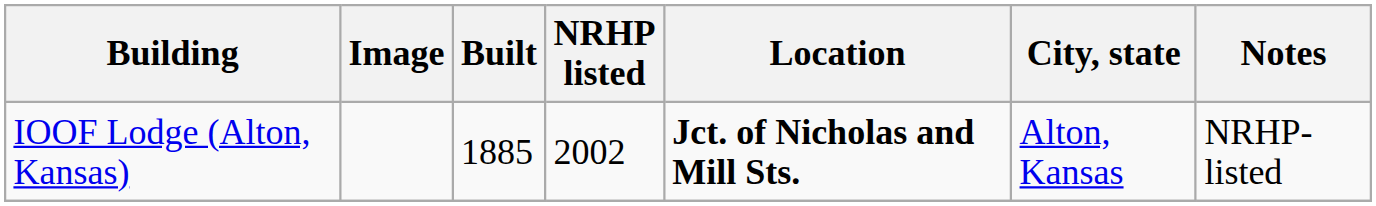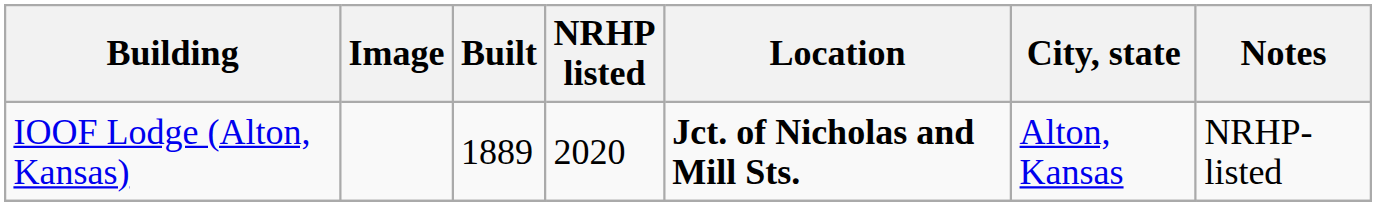 <table class="wikitable sortable">
 <tr>
 <th>Building<br></th>
 <th class="unsortable">Image</th>
 <th>Built</th>
 <th>NRHP<br>listed</th>
 <th>Location</th>
 <th>City, state</th>
 <th class="unsortable">Notes</th>
 </tr>
 <tr>
 <td><a href='#'>IOOF Lodge (Alton, Kansas)</a></td>
 <td></td>
-<td>1885</td>
-<td>2002</td>
+<td>1889</td>
+<td>2020</td>
 <td><strong>Jct. of Nicholas and Mill Sts.<br><small></small></strong></td>
 <td><a href='#'>Alton, Kansas</a></td>
 <td>NRHP-listed</td>
 </tr>
 <tr>
 </tr>
 </table>
